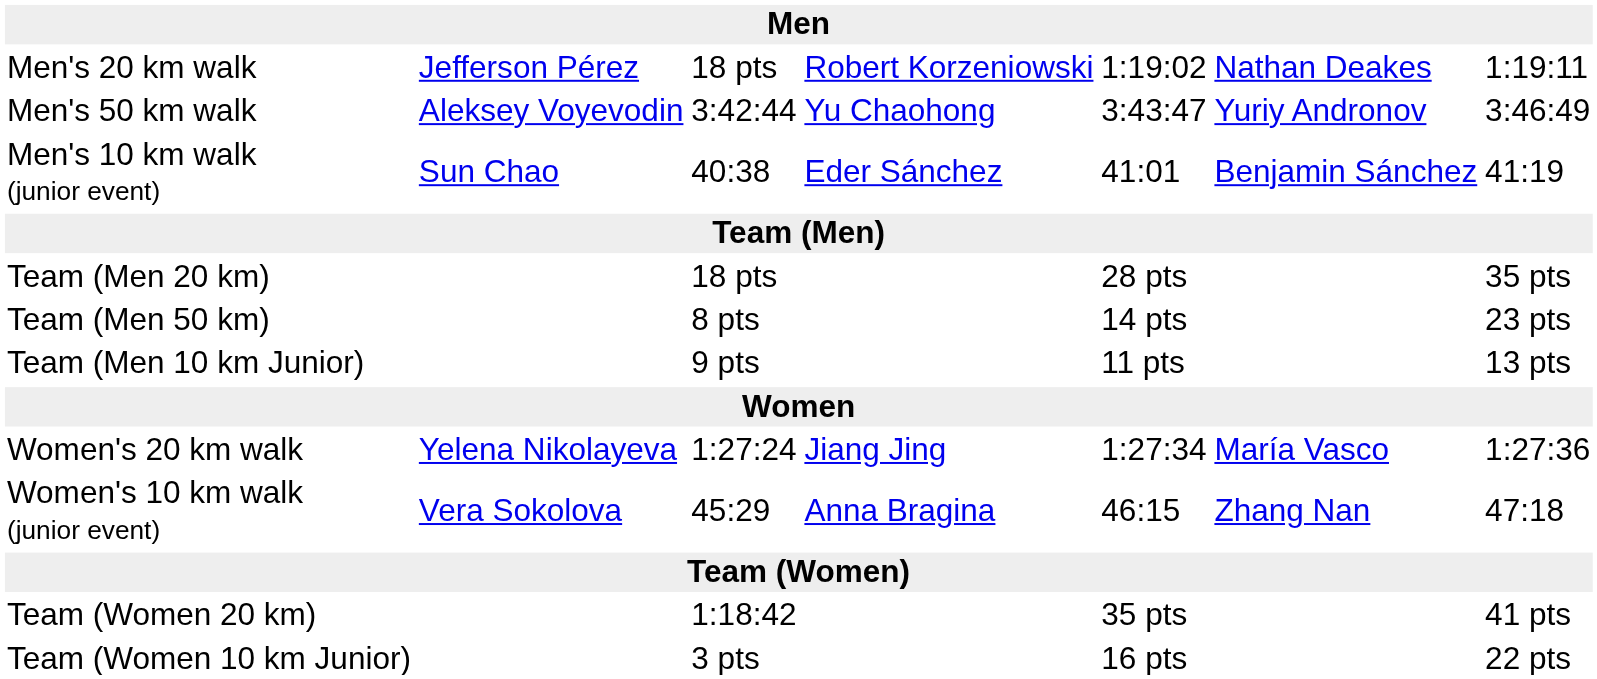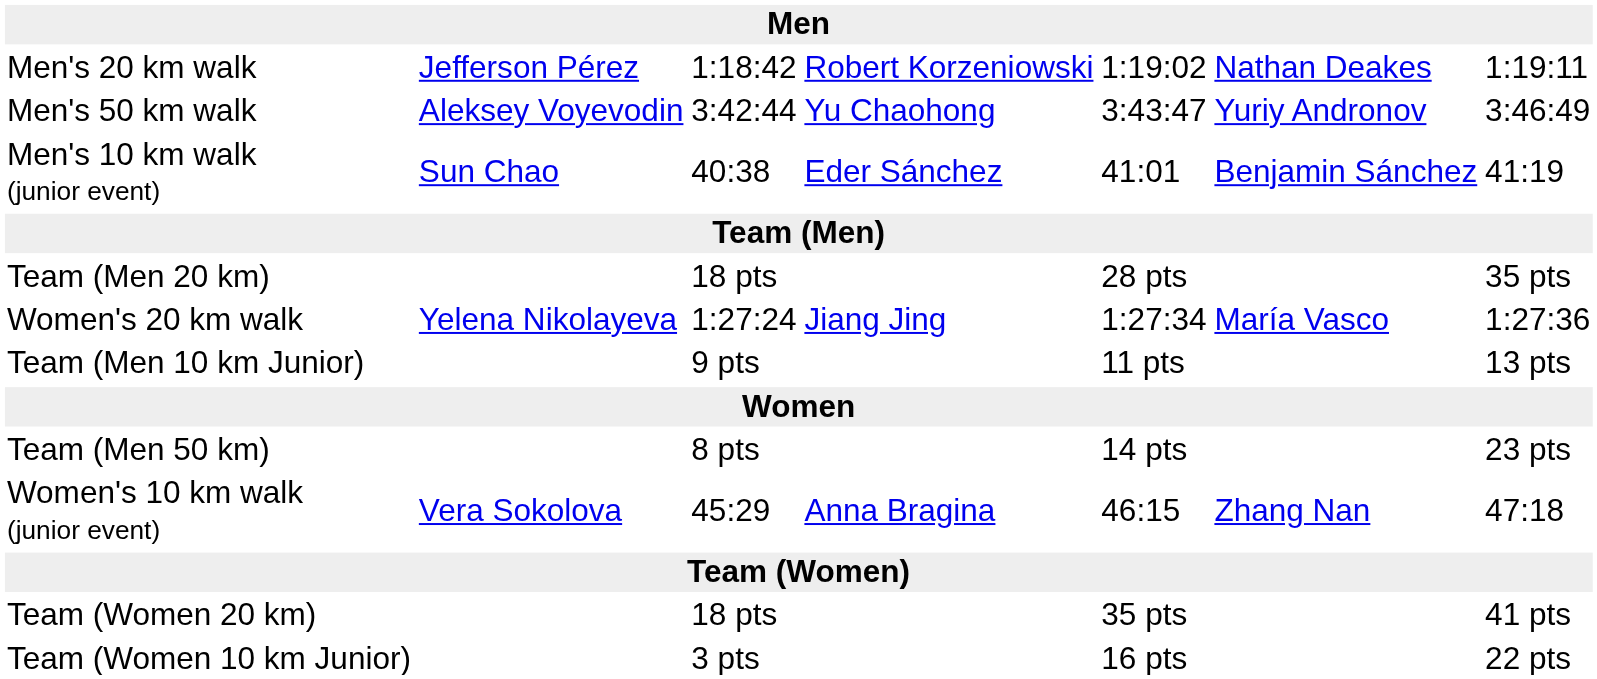 <table>
 <tr>
 <td colspan=7 bgcolor=#eeeeee style=text-align:center;><strong>Men</strong></td>
 </tr>
 <tr>
 <td>Men's 20 km walk</td>
 <td><a href='#'>Jefferson Pérez</a><br></td>
-<td>18 pts</td>
+<td>1:18:42</td>
 <td><a href='#'>Robert Korzeniowski</a><br></td>
 <td>1:19:02</td>
 <td><a href='#'>Nathan Deakes</a><br></td>
 <td>1:19:11</td>
 </tr>
 <tr>
 <td>Men's 50 km walk</td>
 <td><a href='#'>Aleksey Voyevodin</a><br></td>
 <td>3:42:44</td>
 <td><a href='#'>Yu Chaohong</a><br></td>
 <td>3:43:47</td>
 <td><a href='#'>Yuriy Andronov</a><br></td>
 <td>3:46:49</td>
 </tr>
 <tr>
 <td>Men's 10 km walk<br><small>(junior event)</small></td>
 <td><a href='#'>Sun Chao</a><br></td>
 <td>40:38</td>
 <td><a href='#'>Eder Sánchez</a><br></td>
 <td>41:01</td>
 <td><a href='#'>Benjamin Sánchez</a><br></td>
 <td>41:19</td>
 </tr>
 <tr>
 <td colspan=7 bgcolor=#eeeeee style=text-align:center;><strong>Team (Men)</strong></td>
 </tr>
 <tr>
 <td>Team (Men 20 km)</td>
 <td></td>
 <td>18 pts</td>
 <td></td>
 <td>28 pts</td>
 <td></td>
 <td>35 pts</td>
 </tr>
 <tr>
-<td>Team (Men 50 km)</td>
-<td></td>
-<td>8 pts</td>
-<td></td>
-<td>14 pts</td>
-<td></td>
-<td>23 pts</td>
+<td>Women's 20 km walk</td>
+<td><a href='#'>Yelena Nikolayeva</a><br></td>
+<td>1:27:24</td>
+<td><a href='#'>Jiang Jing</a><br></td>
+<td>1:27:34</td>
+<td><a href='#'>María Vasco</a><br></td>
+<td>1:27:36</td>
 </tr>
 <tr>
 <td>Team (Men 10 km Junior)</td>
 <td></td>
 <td>9 pts</td>
 <td></td>
 <td>11 pts</td>
 <td></td>
 <td>13 pts</td>
 </tr>
 <tr>
 <td colspan=7 bgcolor=#eeeeee style=text-align:center;><strong>Women</strong></td>
 </tr>
 <tr>
-<td>Women's 20 km walk</td>
-<td><a href='#'>Yelena Nikolayeva</a><br></td>
-<td>1:27:24</td>
-<td><a href='#'>Jiang Jing</a><br></td>
-<td>1:27:34</td>
-<td><a href='#'>María Vasco</a><br></td>
-<td>1:27:36</td>
+<td>Team (Men 50 km)</td>
+<td></td>
+<td>8 pts</td>
+<td></td>
+<td>14 pts</td>
+<td></td>
+<td>23 pts</td>
 </tr>
 <tr>
 <td>Women's 10 km walk<br><small>(junior event)</small></td>
 <td><a href='#'>Vera Sokolova</a><br></td>
 <td>45:29</td>
 <td><a href='#'>Anna Bragina</a><br></td>
 <td>46:15</td>
 <td><a href='#'>Zhang Nan</a><br></td>
 <td>47:18</td>
 </tr>
 <tr>
 <td colspan=7 bgcolor=#eeeeee style=text-align:center;><strong>Team (Women)</strong></td>
 </tr>
 <tr>
 <td>Team (Women 20 km)</td>
 <td></td>
-<td>1:18:42</td>
+<td>18 pts</td>
 <td></td>
 <td>35 pts</td>
 <td></td>
 <td>41 pts</td>
 </tr>
 <tr>
 <td>Team (Women 10 km Junior)</td>
 <td></td>
 <td>3 pts</td>
 <td></td>
 <td>16 pts</td>
 <td></td>
 <td>22 pts</td>
 </tr>
 </table>
